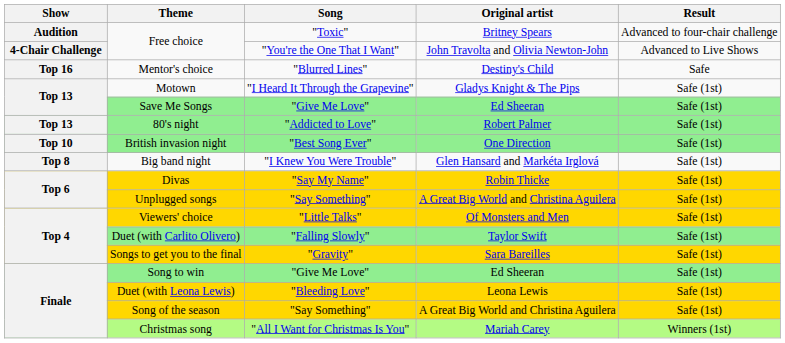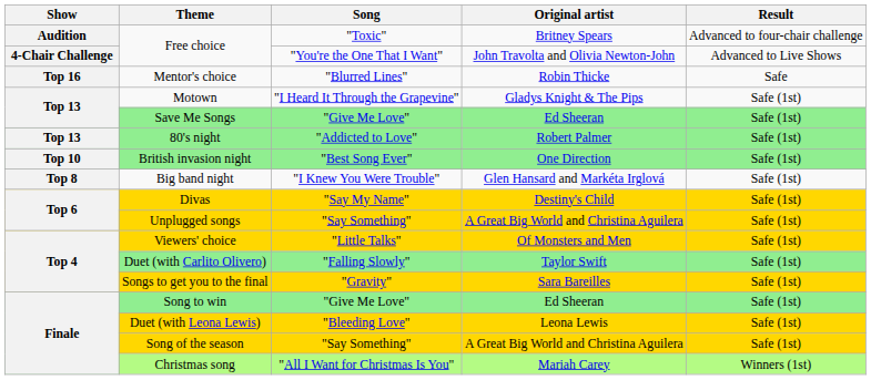 <table class="wikitable collapsible collapsed" style="text-align:center;">
 <tr>
 <th scope="col">Show</th>
 <th scope="col">Theme</th>
 <th scope="col">Song</th>
 <th scope="col">Original artist</th>
 <th scope="col">Result</th>
 </tr>
 <tr>
 <th scope="row">Audition</th>
 <td rowspan="2">Free choice</td>
 <td>"<a href='#'>Toxic</a>"</td>
 <td><a href='#'>Britney Spears</a></td>
 <td>Advanced to four-chair challenge</td>
 </tr>
 <tr>
 <th scope="row"> 4-Chair Challenge </th>
 <td>"<a href='#'>You're the One That I Want</a>"</td>
 <td> <a href='#'>John Travolta</a> and <a href='#'>Olivia Newton-John</a> </td>
 <td> Advanced to Live Shows </td>
 </tr>
 <tr>
 <th scope="row">Top 16</th>
 <td>Mentor's choice</td>
 <td>"<a href='#'>Blurred Lines</a>"</td>
-<td><a href='#'>Destiny's Child</a></td>
+<td><a href='#'>Robin Thicke</a></td>
 <td>Safe</td>
 </tr>
 <tr>
 <th scope="row" rowspan="2">Top 13</th>
 <td>Motown</td>
 <td>"<a href='#'>I Heard It Through the Grapevine</a>"</td>
 <td><a href='#'>Gladys Knight & The Pips</a></td>
 <td>Safe (1st)</td>
 </tr>
 <tr style="background:lightgreen;">
 <td>Save Me Songs</td>
 <td>"<a href='#'>Give Me Love</a>"</td>
 <td><a href='#'>Ed Sheeran</a></td>
 <td>Safe (1st)</td>
 </tr>
 <tr style="background:lightgreen;">
 <th scope="row">Top 13</th>
 <td>80's night</td>
 <td>"<a href='#'>Addicted to Love</a>"</td>
 <td><a href='#'>Robert Palmer</a></td>
 <td>Safe (1st)</td>
 </tr>
 <tr style="background:lightgreen;">
 <th scope="row">Top 10</th>
 <td>British invasion night</td>
 <td>"<a href='#'>Best Song Ever</a>"</td>
 <td><a href='#'>One Direction</a></td>
 <td>Safe (1st)</td>
 </tr>
 <tr>
 <th scope="row">Top 8</th>
 <td>Big band night</td>
 <td>"<a href='#'>I Knew You Were Trouble</a>"</td>
 <td><a href='#'>Glen Hansard</a> and <a href='#'>Markéta Irglová</a></td>
 <td>Safe (1st)</td>
 </tr>
 <tr style="background:gold; background-color:gold;">
 <th scope="row" rowspan="2">Top 6</th>
 <td>Divas</td>
 <td>"<a href='#'>Say My Name</a>"</td>
-<td><a href='#'>Robin Thicke</a></td>
+<td><a href='#'>Destiny's Child</a></td>
 <td>Safe (1st)</td>
 </tr>
 <tr style="background:gold; background-color:gold;">
 <td>Unplugged songs</td>
 <td>"<a href='#'>Say Something</a>"</td>
 <td><a href='#'>A Great Big World</a> and <a href='#'>Christina Aguilera</a></td>
 <td>Safe (1st)</td>
 </tr>
 <tr style="background:gold;">
 <th scope="row" rowspan="3">Top 4</th>
 <td>Viewers' choice</td>
 <td>"<a href='#'>Little Talks</a>"</td>
 <td><a href='#'>Of Monsters and Men</a></td>
 <td>Safe (1st)</td>
 </tr>
 <tr style="background:lightgreen;">
 <td>Duet (with <a href='#'>Carlito Olivero</a>)</td>
 <td>"<a href='#'>Falling Slowly</a>"</td>
 <td><a href='#'>Taylor Swift</a></td>
 <td>Safe (1st)</td>
 </tr>
 <tr style="background:gold; background-color:gold;">
 <td>Songs to get you to the final</td>
 <td>"<a href='#'>Gravity</a>"</td>
 <td><a href='#'>Sara Bareilles</a></td>
 <td>Safe (1st)</td>
 </tr>
 <tr style="background:gold; background-color:lightgreen;">
 <th scope="row" rowspan="4">Finale</th>
 <td>Song to win</td>
 <td>"Give Me Love"</td>
 <td>Ed Sheeran</td>
 <td>Safe (1st)</td>
 </tr>
 <tr style="background:gold;">
 <td>Duet (with <a href='#'>Leona Lewis</a>)</td>
 <td>"<a href='#'>Bleeding Love</a>"</td>
 <td>Leona Lewis</td>
 <td>Safe (1st)</td>
 </tr>
 <tr style="background:gold;">
 <td>Song of the season</td>
 <td>"Say Something"</td>
 <td>A Great Big World and Christina Aguilera</td>
 <td>Safe (1st)</td>
 </tr>
 <tr style="background:#B4FB84;">
 <td>Christmas song</td>
 <td>"<a href='#'>All I Want for Christmas Is You</a>"</td>
 <td><a href='#'>Mariah Carey</a></td>
 <td rowspan=2>Winners (1st)</td>
 </tr>
 </table>
